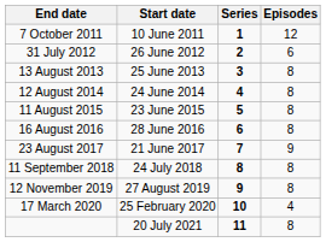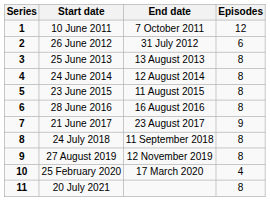 <table class="wikitable" style="text-align:center;">
 <tr>
+<th>Series</th>
+<th>Start date</th>
 <th>End date</th>
-<th>Start date</th>
-<th>Series</th>
 <th>Episodes</th>
 </tr>
 <tr>
+<td><strong>1</strong></td>
+<td>10 June 2011</td>
 <td>7 October 2011</td>
-<td>10 June 2011</td>
-<td><strong>1</strong></td>
 <td>12</td>
 </tr>
 <tr>
+<td><strong>2</strong></td>
+<td>26 June 2012</td>
 <td>31 July 2012</td>
-<td>26 June 2012</td>
-<td><strong>2</strong></td>
 <td>6</td>
 </tr>
 <tr>
+<td><strong>3</strong></td>
+<td>25 June 2013</td>
 <td>13 August 2013</td>
-<td>25 June 2013</td>
-<td><strong>3</strong></td>
 <td>8</td>
 </tr>
 <tr>
+<td><strong>4</strong></td>
+<td>24 June 2014</td>
 <td>12 August 2014</td>
-<td>24 June 2014</td>
-<td><strong>4</strong></td>
 <td>8</td>
 </tr>
 <tr>
+<td><strong>5</strong></td>
+<td>23 June 2015</td>
 <td>11 August 2015</td>
-<td>23 June 2015</td>
-<td><strong>5</strong></td>
 <td>8</td>
 </tr>
 <tr>
+<td><strong>6</strong></td>
+<td>28 June 2016</td>
 <td>16 August 2016</td>
-<td>28 June 2016</td>
-<td><strong>6</strong></td>
 <td>8</td>
 </tr>
 <tr>
+<td><strong>7</strong></td>
+<td>21 June 2017</td>
 <td>23 August 2017</td>
-<td>21 June 2017</td>
-<td><strong>7</strong></td>
 <td>9</td>
 </tr>
 <tr>
+<td><strong>8</strong></td>
+<td>24 July 2018</td>
 <td>11 September 2018</td>
-<td>24 July 2018</td>
-<td><strong>8</strong></td>
 <td>8</td>
 </tr>
 <tr>
+<td><strong>9</strong></td>
+<td>27 August 2019</td>
 <td>12 November 2019</td>
-<td>27 August 2019</td>
-<td><strong>9</strong></td>
 <td>8</td>
 </tr>
 <tr>
+<td><strong>10</strong></td>
+<td>25 February 2020</td>
 <td>17 March 2020</td>
-<td>25 February 2020</td>
-<td><strong>10</strong></td>
 <td>4</td>
 </tr>
 <tr>
+<td><strong>11</strong></td>
+<td>20 July 2021</td>
 <td></td>
-<td>20 July 2021</td>
-<td><strong>11</strong></td>
 <td>8</td>
 </tr>
 </table>
